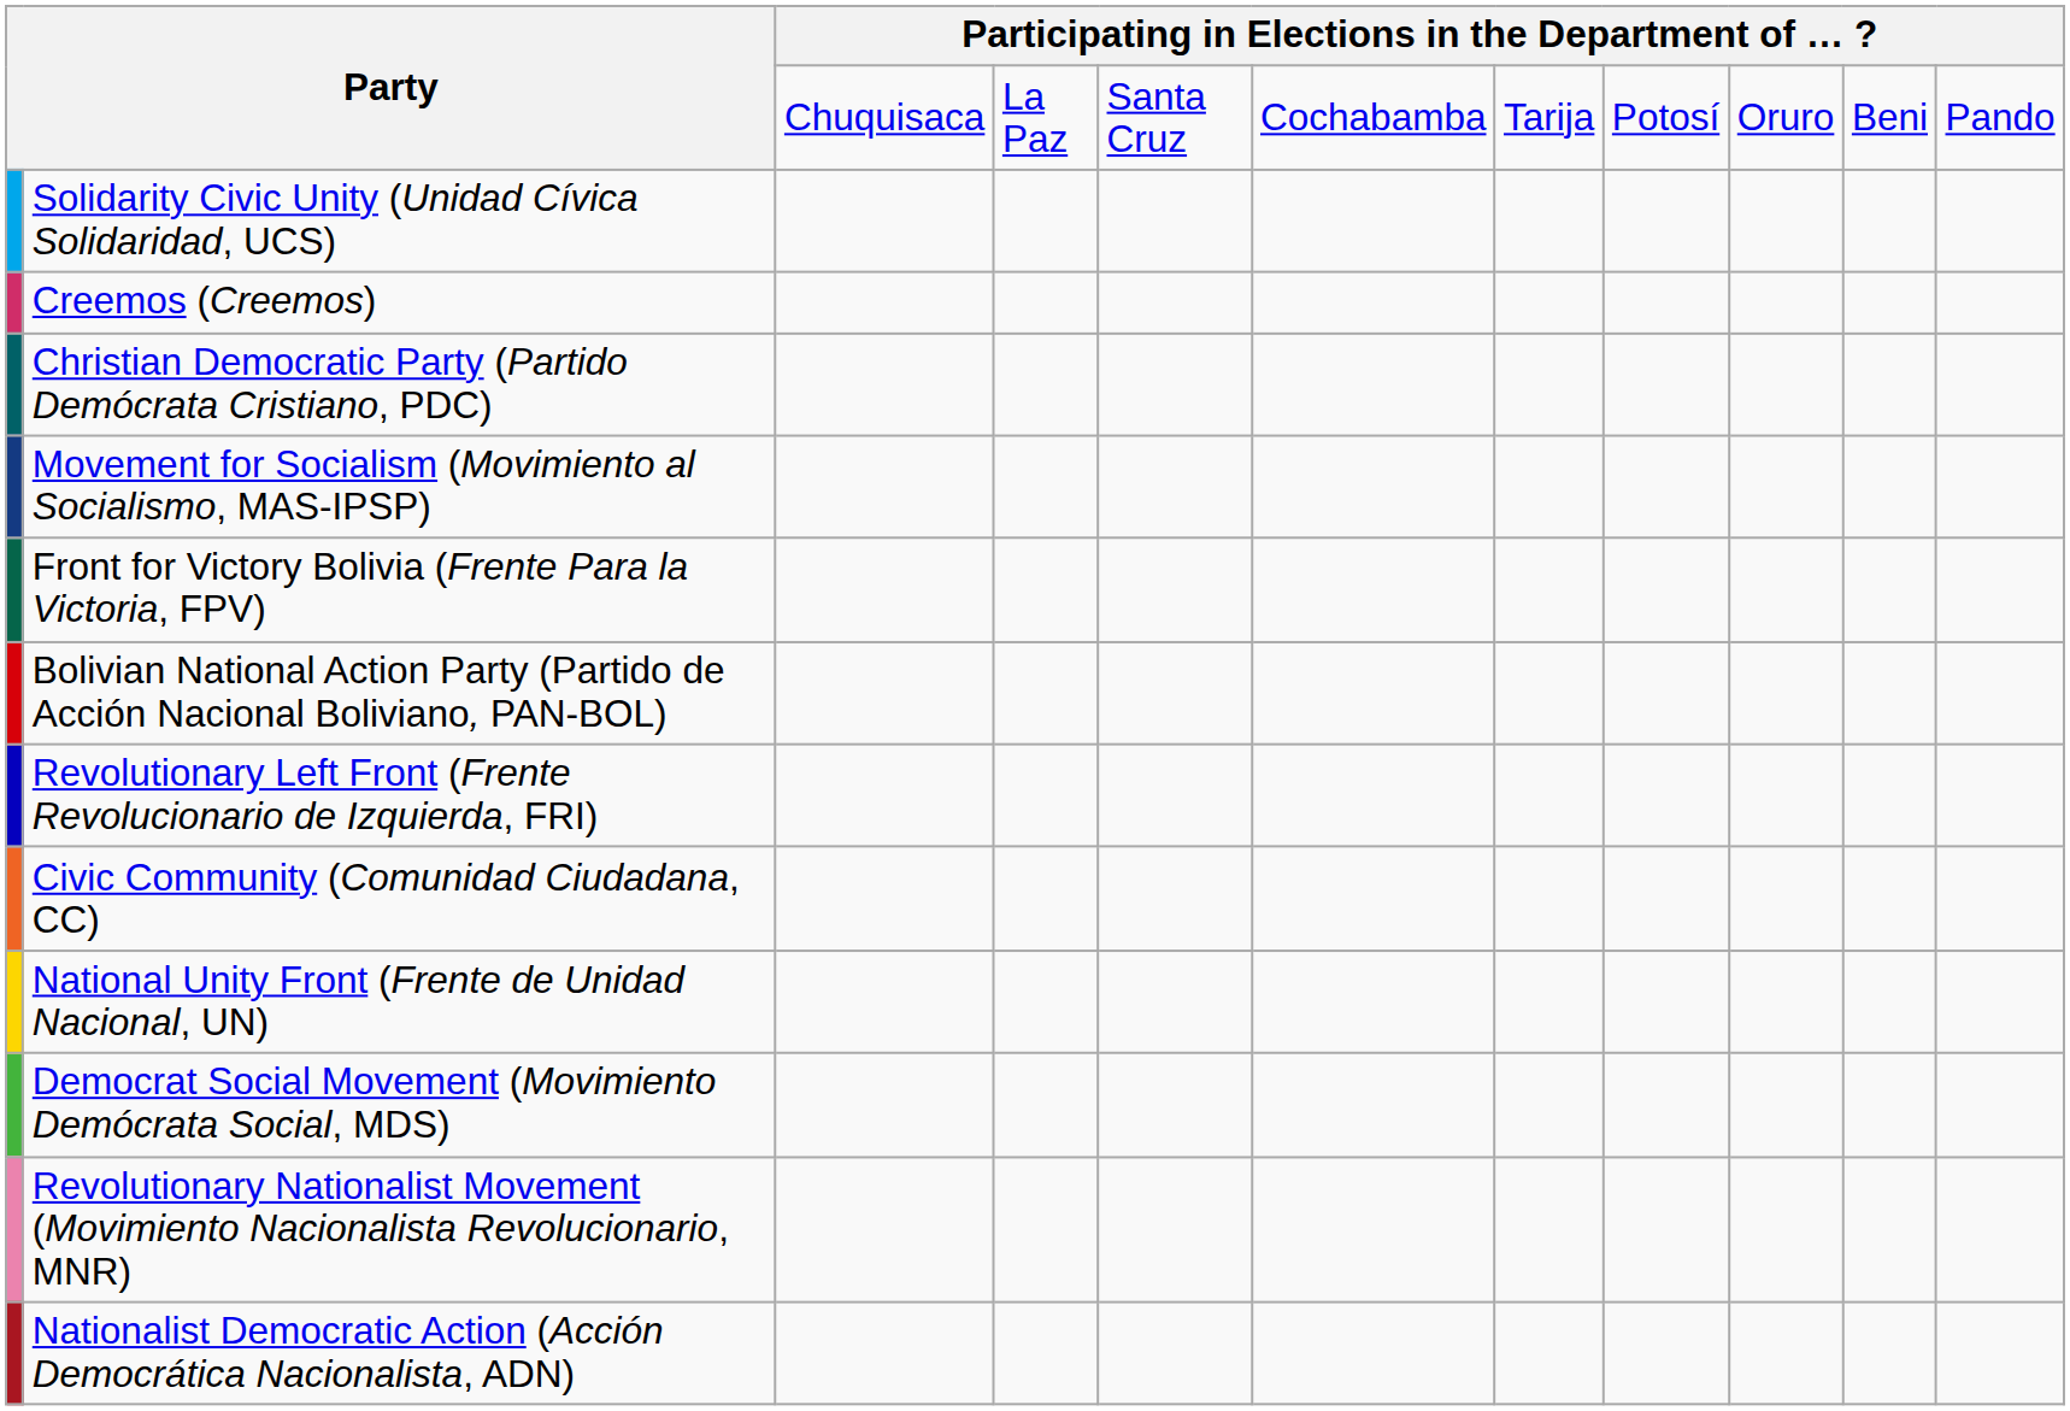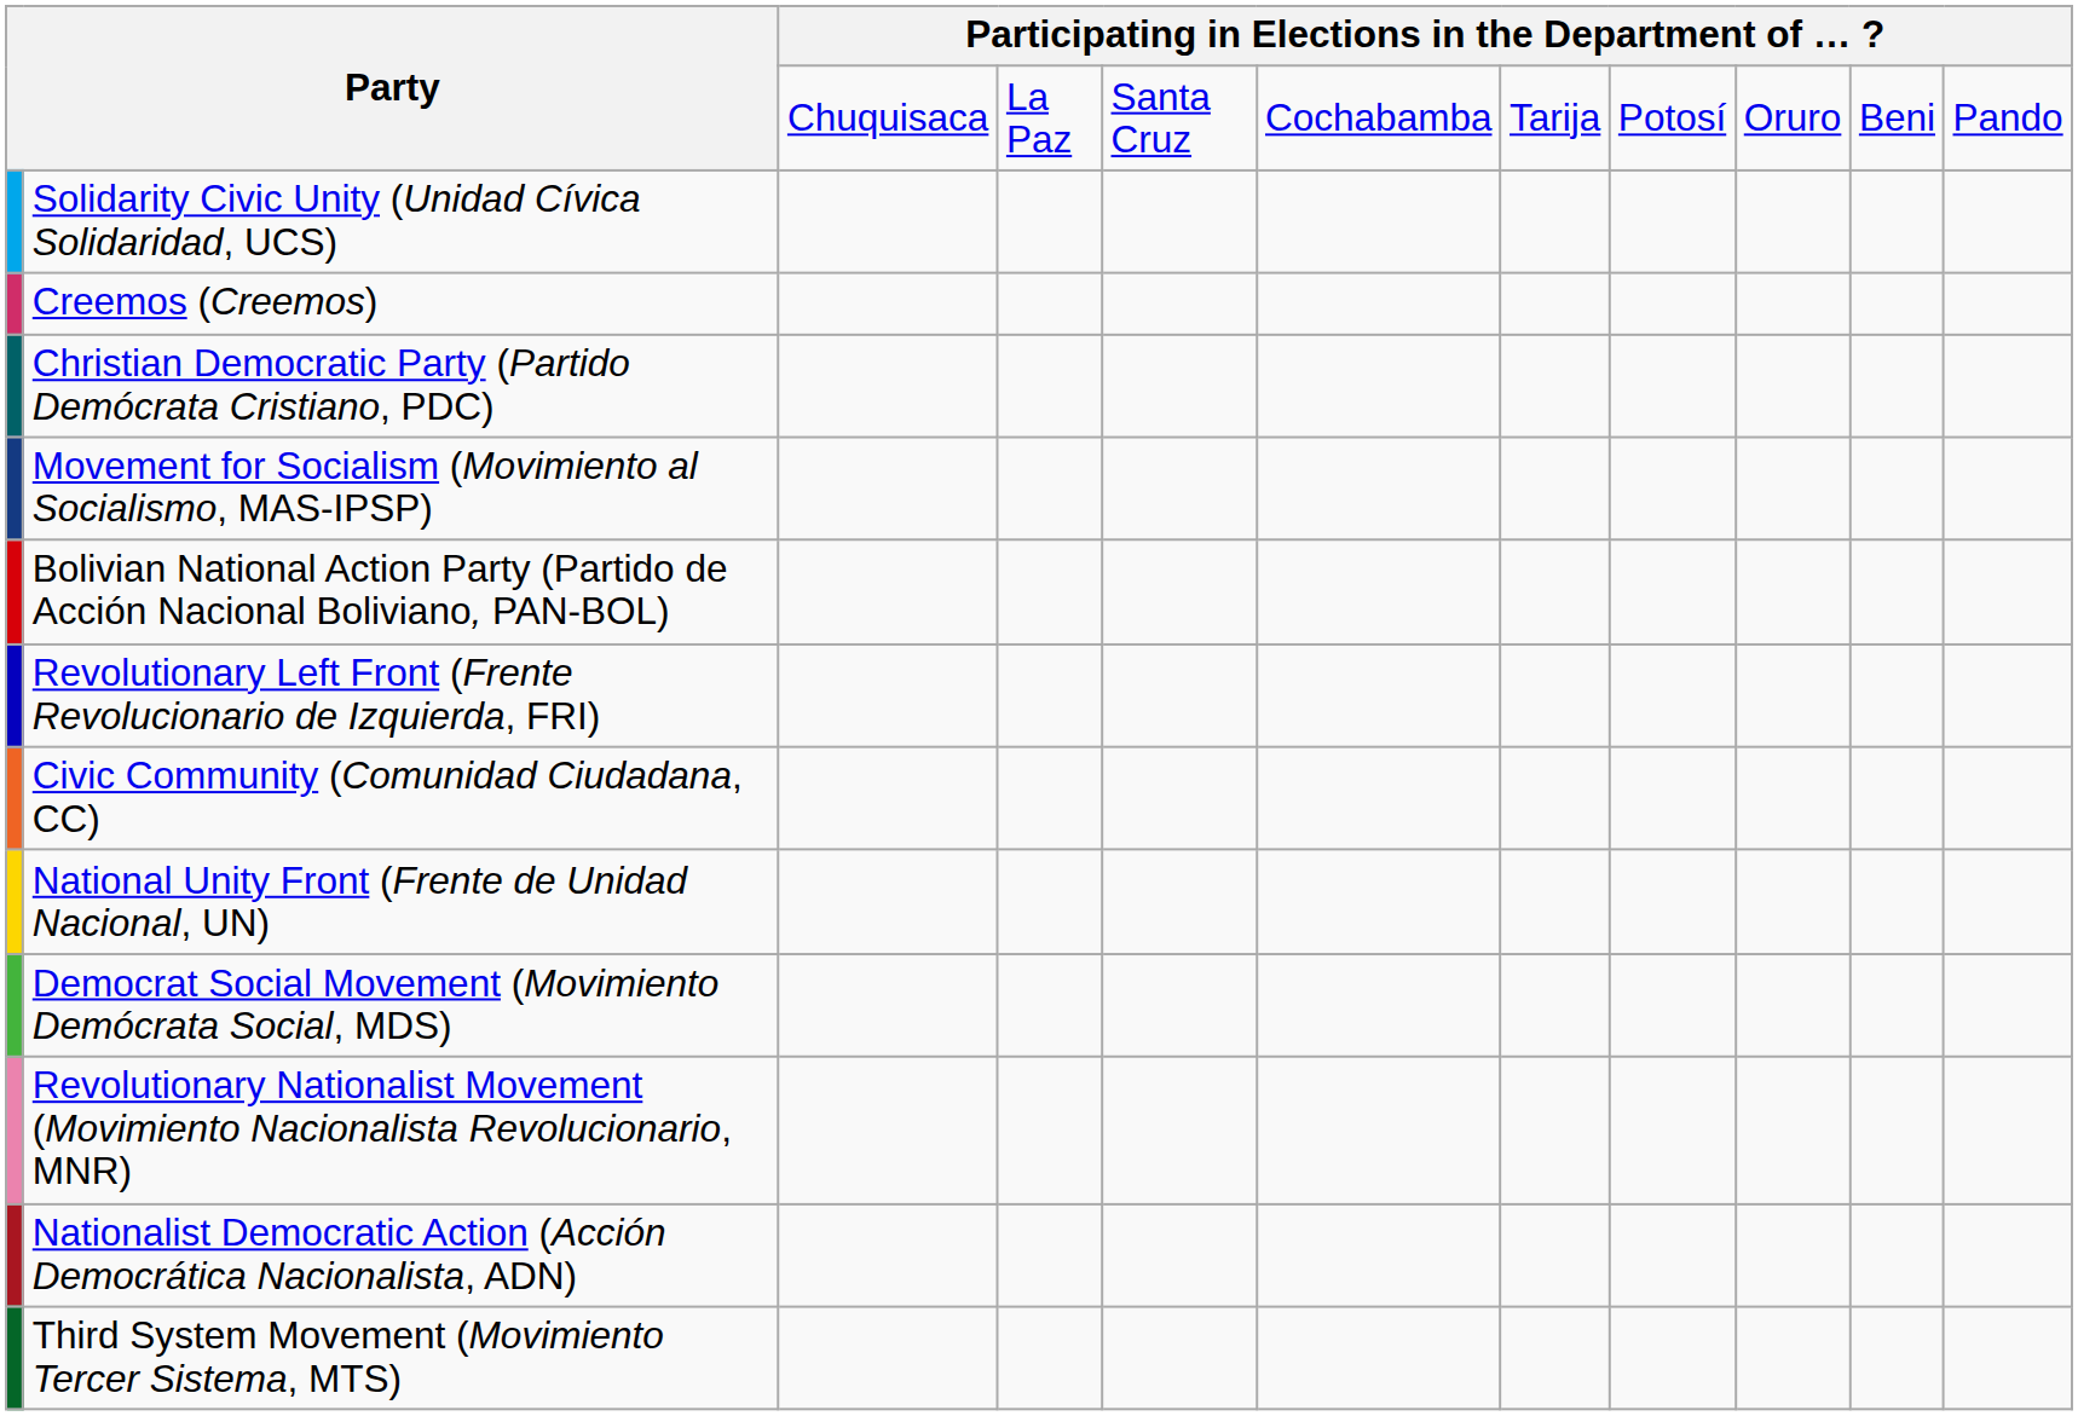 <table class="wikitable">
 <tr>
 <th colspan="2" rowspan="2" width="600 px">Party</th>
 <th colspan="9">Participating in Elections in the Department of … ?</th>
 </tr>
 <tr>
 <td><a href='#'>Chuquisaca</a></td>
 <td><a href='#'>La Paz</a></td>
 <td><a href='#'>Santa Cruz</a></td>
 <td><a href='#'>Cochabamba</a></td>
 <td><a href='#'>Tarija</a></td>
 <td><a href='#'>Potosí</a></td>
 <td><a href='#'>Oruro</a></td>
 <td><a href='#'>Beni</a></td>
 <td><a href='#'>Pando</a></td>
 </tr>
 <tr>
 <td bgcolor="#00a7eb"></td>
 <td><a href='#'>Solidarity Civic Unity</a> (<em>Unidad Cívica Solidaridad</em>, UCS)</td>
 <td></td>
 <td></td>
 <td></td>
 <td></td>
 <td></td>
 <td></td>
 <td></td>
 <td></td>
 <td></td>
 </tr>
 <tr>
 <td bgcolor="#d02d69"></td>
 <td><a href='#'>Creemos</a> (<em>Creemos</em>)</td>
 <td></td>
 <td></td>
 <td></td>
 <td></td>
 <td></td>
 <td></td>
 <td></td>
 <td></td>
 <td></td>
 </tr>
 <tr>
 <td bgcolor="#016167"></td>
 <td><a href='#'>Christian Democratic Party</a> (<em>Partido Demócrata Cristiano</em>, PDC)</td>
 <td></td>
 <td></td>
 <td></td>
 <td></td>
 <td></td>
 <td></td>
 <td></td>
 <td></td>
 <td></td>
 </tr>
 <tr>
 <td bgcolor="#143a82"></td>
 <td><a href='#'>Movement for Socialism</a> (<em>Movimiento al Socialismo</em>, MAS-IPSP)</td>
-<td></td>
-<td></td>
-<td></td>
-<td></td>
-<td></td>
-<td></td>
-<td></td>
-<td></td>
-<td></td>
-</tr>
-<tr>
-<td bgcolor="#05654a"></td>
-<td>Front for Victory Bolivia (<em>Frente Para la Victoria</em>, FPV)</td>
 <td></td>
 <td></td>
 <td></td>
 <td></td>
 <td></td>
 <td></td>
 <td></td>
 <td></td>
 <td></td>
 </tr>
 <tr>
 <td bgcolor="#d70109"></td>
 <td>Bolivian National Action Party (Partido de Acción Nacional Boliviano<em>,</em> PAN-BOL)</td>
 <td></td>
 <td></td>
 <td></td>
 <td></td>
 <td></td>
 <td></td>
 <td></td>
 <td></td>
 <td></td>
 </tr>
 <tr>
 <td bgcolor="#0400be"></td>
 <td><a href='#'>Revolutionary Left Front</a> (<em>Frente Revolucionario de Izquierda</em>, FRI)</td>
 <td></td>
 <td></td>
 <td></td>
 <td></td>
 <td></td>
 <td></td>
 <td></td>
 <td></td>
 <td></td>
 </tr>
 <tr>
 <td bgcolor="#ef6424"></td>
 <td><a href='#'>Civic Community</a> (<em>Comunidad Ciudadana</em>, CC)</td>
 <td></td>
 <td></td>
 <td></td>
 <td></td>
 <td></td>
 <td></td>
 <td></td>
 <td></td>
 <td></td>
 </tr>
 <tr>
 <td bgcolor="#fdd601"></td>
 <td><a href='#'>National Unity Front</a> (<em>Frente de Unidad Nacional</em>, UN)</td>
 <td></td>
 <td></td>
 <td></td>
 <td></td>
 <td></td>
 <td></td>
 <td></td>
 <td></td>
 <td></td>
 </tr>
 <tr>
 <td bgcolor="#43b43c"></td>
 <td><a href='#'>Democrat Social Movement</a> (<em>Movimiento Demócrata Social</em>, MDS)</td>
 <td></td>
 <td></td>
 <td></td>
 <td></td>
 <td></td>
 <td></td>
 <td></td>
 <td></td>
 <td></td>
 </tr>
 <tr>
 <td bgcolor="#eb83ae"></td>
 <td><a href='#'>Revolutionary Nationalist Movement</a> (<em>Movimiento Nacionalista Revolucionario</em>, MNR)</td>
 <td></td>
 <td></td>
 <td></td>
 <td></td>
 <td></td>
 <td></td>
 <td></td>
 <td></td>
 <td></td>
 </tr>
 <tr>
 <td bgcolor="#a91621"></td>
 <td><a href='#'>Nationalist Democratic Action</a> (<em>Acción Democrática Nacionalista</em>, ADN)</td>
 <td></td>
 <td></td>
 <td></td>
 <td></td>
 <td></td>
 <td></td>
 <td></td>
 <td></td>
 <td></td>
 </tr>
+<tr>
+<td bgcolor="#046628"></td>
+<td>Third System Movement (<em>Movimiento Tercer Sistema</em>, MTS)</td>
+<td></td>
+<td></td>
+<td></td>
+<td></td>
+<td></td>
+<td></td>
+<td></td>
+<td></td>
+<td></td>
+</tr>
 </table>
